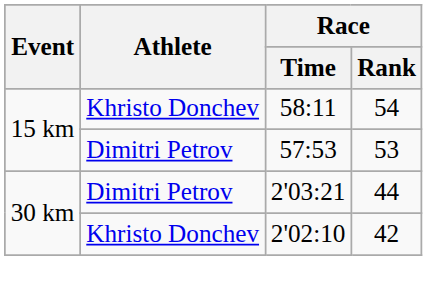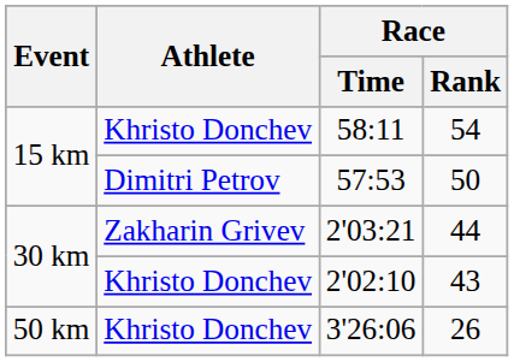 <table class="wikitable" border="1" style="font-size:90%">
 <tr>
 <th rowspan=2>Event</th>
 <th rowspan=2>Athlete</th>
 <th colspan=2>Race</th>
 </tr>
 <tr>
 <th>Time</th>
 <th>Rank</th>
 </tr>
 <tr>
 <td rowspan=2>15 km</td>
 <td><a href='#'>Khristo Donchev</a></td>
 <td align=center>58:11</td>
 <td align=center>54</td>
 </tr>
 <tr>
 <td><a href='#'>Dimitri Petrov</a></td>
 <td align=center>57:53</td>
-<td align=center>53</td>
+<td align=center>50</td>
 </tr>
 <tr>
 <td rowspan=2>30 km</td>
-<td><a href='#'>Dimitri Petrov</a></td>
+<td><a href='#'>Zakharin Grivev</a></td>
 <td align=center>2'03:21</td>
 <td align=center>44</td>
 </tr>
 <tr>
 <td><a href='#'>Khristo Donchev</a></td>
 <td align=center>2'02:10</td>
-<td align=center>42</td>
+<td align=center>43</td>
+</tr>
+<tr>
+<td>50 km</td>
+<td><a href='#'>Khristo Donchev</a></td>
+<td align=center>3'26:06</td>
+<td align=center>26</td>
 </tr>
 </table>
